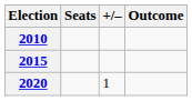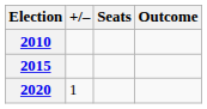 <table class="wikitable">
 <tr>
 <th>Election</th>
+<th>+/–</th>
 <th>Seats</th>
-<th>+/–</th>
 <th>Outcome</th>
 </tr>
 <tr>
 <th><a href='#'>2010</a></th>
 <td></td>
 <td></td>
 <td></td>
 </tr>
 <tr>
 <th><a href='#'>2015</a></th>
 <td></td>
 <td></td>
 <td></td>
 </tr>
 <tr>
 <th><a href='#'>2020</a></th>
+<td> 1</td>
 <td></td>
-<td> 1</td>
 <td></td>
 </tr>
 </table>
